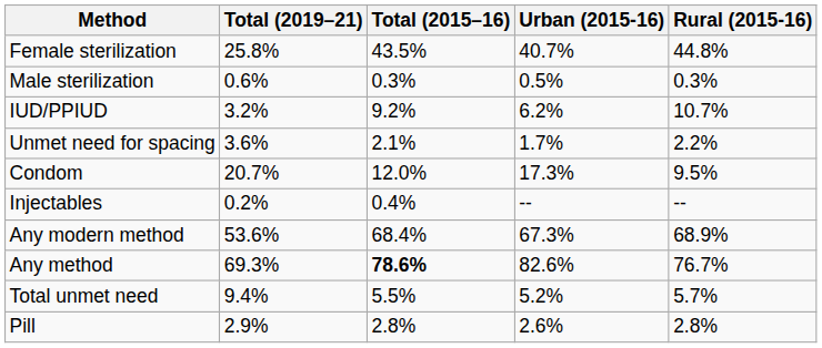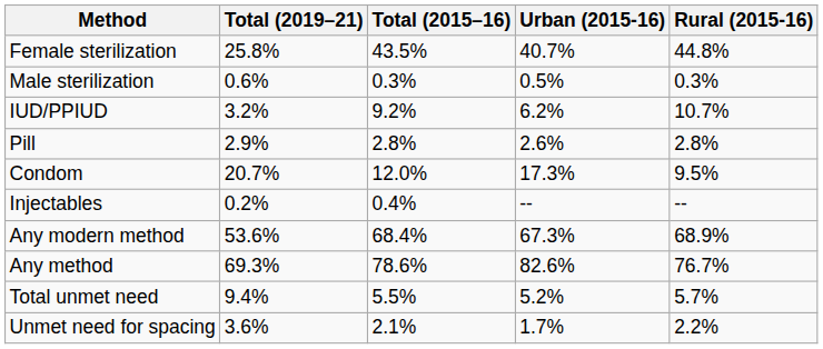 <table class="wikitable sortable">
 <tr>
 <th>Method</th>
 <th>Total (2019–21)</th>
 <th>Total (2015–16)</th>
 <th>Urban (2015-16)</th>
 <th>Rural (2015-16)</th>
 </tr>
 <tr>
 <td>Female sterilization</td>
 <td>25.8%</td>
 <td>43.5%</td>
 <td>40.7%</td>
 <td>44.8%</td>
 </tr>
 <tr>
 <td>Male sterilization</td>
 <td>0.6%</td>
 <td>0.3%</td>
 <td>0.5%</td>
 <td>0.3%</td>
 </tr>
 <tr>
 <td>IUD/PPIUD</td>
 <td>3.2%</td>
 <td>9.2%</td>
 <td>6.2%</td>
 <td>10.7%</td>
 </tr>
 <tr>
-<td>Unmet need for spacing</td>
-<td>3.6%</td>
-<td>2.1%</td>
-<td>1.7%</td>
-<td>2.2%</td>
+<td>Pill</td>
+<td>2.9%</td>
+<td>2.8%</td>
+<td>2.6%</td>
+<td>2.8%</td>
 </tr>
 <tr>
 <td>Condom</td>
 <td>20.7%</td>
 <td>12.0%</td>
 <td>17.3%</td>
 <td>9.5%</td>
 </tr>
 <tr>
 <td>Injectables</td>
 <td>0.2%</td>
 <td>0.4%</td>
 <td>--</td>
 <td>--</td>
 </tr>
 <tr>
 <td>Any modern method</td>
 <td>53.6%</td>
 <td>68.4%</td>
 <td>67.3%</td>
 <td>68.9%</td>
 </tr>
 <tr>
 <td>Any method</td>
 <td>69.3%</td>
-<td><strong>78.6%</strong></td>
+<td>78.6%</td>
 <td>82.6%</td>
 <td>76.7%</td>
 </tr>
 <tr>
 <td>Total unmet need</td>
 <td>9.4%</td>
 <td>5.5%</td>
 <td>5.2%</td>
 <td>5.7%</td>
 </tr>
 <tr>
-<td>Pill</td>
-<td>2.9%</td>
-<td>2.8%</td>
-<td>2.6%</td>
-<td>2.8%</td>
+<td>Unmet need for spacing</td>
+<td>3.6%</td>
+<td>2.1%</td>
+<td>1.7%</td>
+<td>2.2%</td>
 </tr>
 </table>
